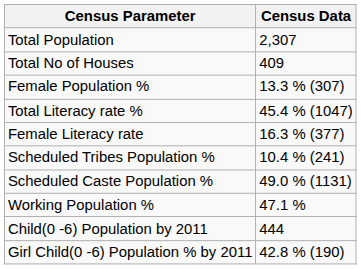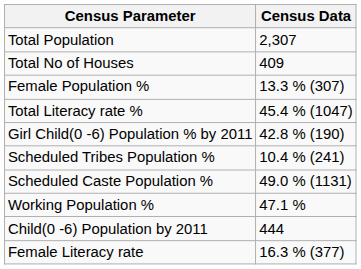 <table class="wikitable">
 <tr>
 <th>Census Parameter</th>
 <th>Census Data</th>
 </tr>
 <tr>
 <td>Total Population</td>
 <td>2,307</td>
 </tr>
 <tr>
 <td>Total No of Houses</td>
 <td>409</td>
 </tr>
 <tr>
 <td>Female Population %</td>
 <td>13.3 % (307)</td>
 </tr>
 <tr>
 <td>Total Literacy rate %</td>
 <td>45.4 % (1047)</td>
 </tr>
 <tr>
-<td>Female Literacy rate</td>
-<td>16.3 % (377)</td>
+<td>Girl Child(0 -6) Population % by 2011</td>
+<td>42.8 % (190)</td>
 </tr>
 <tr>
 <td>Scheduled Tribes Population %</td>
 <td>10.4 % (241)</td>
 </tr>
 <tr>
 <td>Scheduled Caste Population %</td>
 <td>49.0 % (1131)</td>
 </tr>
 <tr>
 <td>Working Population %</td>
 <td>47.1 %</td>
 </tr>
 <tr>
 <td>Child(0 -6) Population by 2011</td>
 <td>444</td>
 </tr>
 <tr>
-<td>Girl Child(0 -6) Population % by 2011</td>
-<td>42.8 % (190)</td>
+<td>Female Literacy rate</td>
+<td>16.3 % (377)</td>
 </tr>
 </table>
